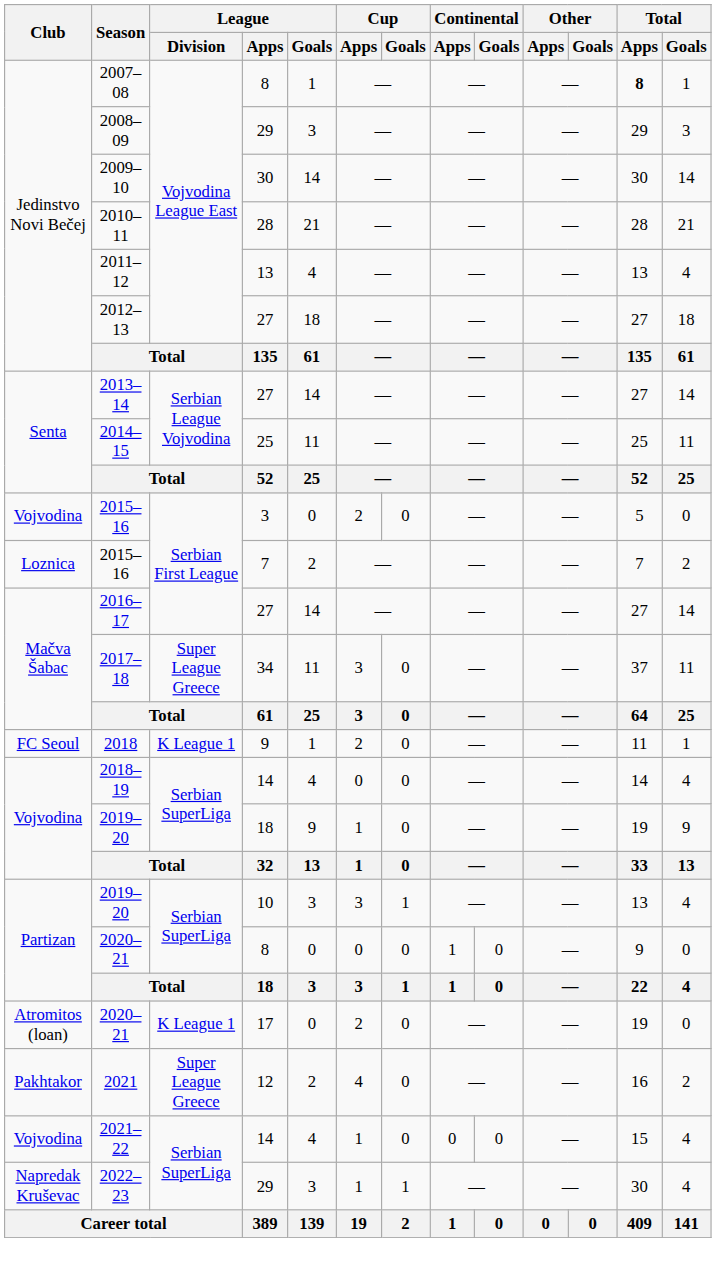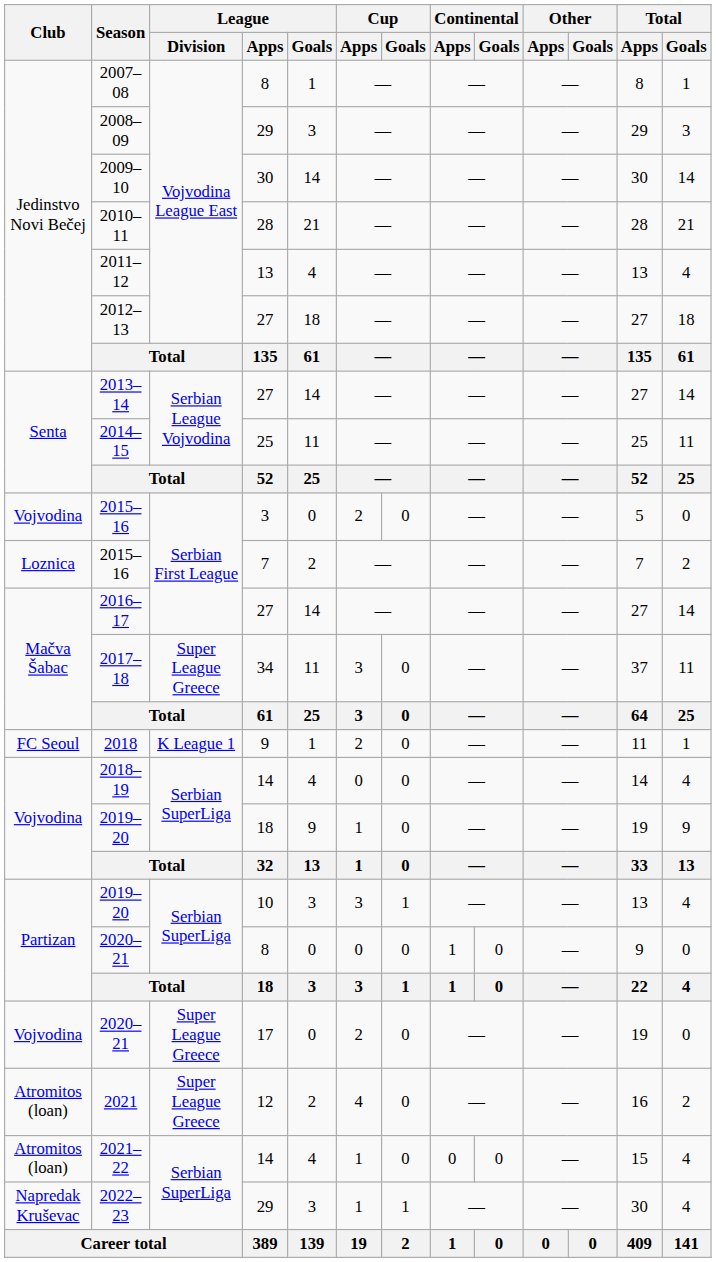 <table class="wikitable" style="text-align: center;font-size:90%">
 <tr>
 <th rowspan="2">Club</th>
 <th rowspan="2">Season</th>
 <th colspan="3">League</th>
 <th colspan="2">Cup</th>
 <th colspan="2">Continental</th>
 <th colspan="2">Other</th>
 <th colspan="2">Total</th>
 </tr>
 <tr>
 <th>Division</th>
 <th>Apps</th>
 <th>Goals</th>
 <th>Apps</th>
 <th>Goals</th>
 <th>Apps</th>
 <th>Goals</th>
 <th>Apps</th>
 <th>Goals</th>
 <th>Apps</th>
 <th>Goals</th>
 </tr>
 <tr>
 <td rowspan="7">Jedinstvo Novi Bečej</td>
 <td>2007–08</td>
 <td rowspan=6><a href='#'>Vojvodina League East</a></td>
 <td>8</td>
 <td>1</td>
 <td colspan="2">—</td>
 <td colspan="2">—</td>
 <td colspan="2">—</td>
-<td><strong>8</strong></td>
+<td>8</td>
 <td>1</td>
 </tr>
 <tr>
 <td>2008–09</td>
 <td>29</td>
 <td>3</td>
 <td colspan="2">—</td>
 <td colspan="2">—</td>
 <td colspan="2">—</td>
 <td>29</td>
 <td>3</td>
 </tr>
 <tr>
 <td>2009–10</td>
 <td>30</td>
 <td>14</td>
 <td colspan="2">—</td>
 <td colspan="2">—</td>
 <td colspan="2">—</td>
 <td>30</td>
 <td>14</td>
 </tr>
 <tr>
 <td>2010–11</td>
 <td>28</td>
 <td>21</td>
 <td colspan="2">—</td>
 <td colspan="2">—</td>
 <td colspan="2">—</td>
 <td>28</td>
 <td>21</td>
 </tr>
 <tr>
 <td>2011–12</td>
 <td>13</td>
 <td>4</td>
 <td colspan="2">—</td>
 <td colspan="2">—</td>
 <td colspan="2">—</td>
 <td>13</td>
 <td>4</td>
 </tr>
 <tr>
 <td>2012–13</td>
 <td>27</td>
 <td>18</td>
 <td colspan="2">—</td>
 <td colspan="2">—</td>
 <td colspan="2">—</td>
 <td>27</td>
 <td>18</td>
 </tr>
 <tr>
 <th colspan="2">Total</th>
 <th>135</th>
 <th>61</th>
 <th colspan="2">—</th>
 <th colspan="2">—</th>
 <th colspan="2">—</th>
 <th>135</th>
 <th>61</th>
 </tr>
 <tr>
 <td rowspan="3"><a href='#'>Senta</a></td>
 <td><a href='#'>2013–14</a></td>
 <td rowspan=2><a href='#'>Serbian League Vojvodina</a></td>
 <td>27</td>
 <td>14</td>
 <td colspan="2">—</td>
 <td colspan="2">—</td>
 <td colspan="2">—</td>
 <td>27</td>
 <td>14</td>
 </tr>
 <tr>
 <td><a href='#'>2014–15</a></td>
 <td>25</td>
 <td>11</td>
 <td colspan="2">—</td>
 <td colspan="2">—</td>
 <td colspan="2">—</td>
 <td>25</td>
 <td>11</td>
 </tr>
 <tr>
 <th colspan="2">Total</th>
 <th>52</th>
 <th>25</th>
 <th colspan="2">—</th>
 <th colspan="2">—</th>
 <th colspan="2">—</th>
 <th>52</th>
 <th>25</th>
 </tr>
 <tr>
 <td><a href='#'>Vojvodina</a></td>
 <td><a href='#'>2015–16</a></td>
 <td rowspan=3><a href='#'>Serbian First League</a></td>
 <td>3</td>
 <td>0</td>
 <td>2</td>
 <td>0</td>
 <td colspan="2">—</td>
 <td colspan="2">—</td>
 <td>5</td>
 <td>0</td>
 </tr>
 <tr>
 <td><a href='#'>Loznica</a></td>
 <td>2015–16</td>
 <td>7</td>
 <td>2</td>
 <td colspan="2">—</td>
 <td colspan="2">—</td>
 <td colspan="2">—</td>
 <td>7</td>
 <td>2</td>
 </tr>
 <tr>
 <td rowspan="3"><a href='#'>Mačva Šabac</a></td>
 <td><a href='#'>2016–17</a></td>
 <td>27</td>
 <td>14</td>
 <td colspan="2">—</td>
 <td colspan="2">—</td>
 <td colspan="2">—</td>
 <td>27</td>
 <td>14</td>
 </tr>
 <tr>
 <td><a href='#'>2017–18</a></td>
 <td><a href='#'>Super League Greece</a></td>
 <td>34</td>
 <td>11</td>
 <td>3</td>
 <td>0</td>
 <td colspan="2">—</td>
 <td colspan="2">—</td>
 <td>37</td>
 <td>11</td>
 </tr>
 <tr>
 <th colspan="2">Total</th>
 <th>61</th>
 <th>25</th>
 <th>3</th>
 <th>0</th>
 <th colspan="2">—</th>
 <th colspan="2">—</th>
 <th>64</th>
 <th>25</th>
 </tr>
 <tr>
 <td><a href='#'>FC Seoul</a></td>
 <td><a href='#'>2018</a></td>
 <td><a href='#'>K League 1</a></td>
 <td>9</td>
 <td>1</td>
 <td>2</td>
 <td>0</td>
 <td colspan="2">—</td>
 <td colspan="2">—</td>
 <td>11</td>
 <td>1</td>
 </tr>
 <tr>
 <td rowspan="3"><a href='#'>Vojvodina</a></td>
 <td><a href='#'>2018–19</a></td>
 <td rowspan=2><a href='#'>Serbian SuperLiga</a></td>
 <td>14</td>
 <td>4</td>
 <td>0</td>
 <td>0</td>
 <td colspan="2">—</td>
 <td colspan="2">—</td>
 <td>14</td>
 <td>4</td>
 </tr>
 <tr>
 <td><a href='#'>2019–20</a></td>
 <td>18</td>
 <td>9</td>
 <td>1</td>
 <td>0</td>
 <td colspan="2">—</td>
 <td colspan="2">—</td>
 <td>19</td>
 <td>9</td>
 </tr>
 <tr>
 <th colspan="2">Total</th>
 <th>32</th>
 <th>13</th>
 <th>1</th>
 <th>0</th>
 <th colspan="2">—</th>
 <th colspan="2">—</th>
 <th>33</th>
 <th>13</th>
 </tr>
 <tr>
 <td rowspan="3"><a href='#'>Partizan</a></td>
 <td><a href='#'>2019–20</a></td>
 <td rowspan="2"><a href='#'>Serbian SuperLiga</a></td>
 <td>10</td>
 <td>3</td>
 <td>3</td>
 <td>1</td>
 <td colspan="2">—</td>
 <td colspan="2">—</td>
 <td>13</td>
 <td>4</td>
 </tr>
 <tr>
 <td><a href='#'>2020–21</a></td>
 <td>8</td>
 <td>0</td>
 <td>0</td>
 <td>0</td>
 <td>1</td>
 <td>0</td>
 <td colspan=2>—</td>
 <td>9</td>
 <td>0</td>
 </tr>
 <tr>
 <th colspan="2">Total</th>
 <th>18</th>
 <th>3</th>
 <th>3</th>
 <th>1</th>
 <th>1</th>
 <th>0</th>
 <th colspan="2">—</th>
 <th>22</th>
 <th>4</th>
 </tr>
 <tr>
-<td><a href='#'>Atromitos</a> (loan)</td>
+<td><a href='#'>Vojvodina</a></td>
 <td><a href='#'>2020–21</a></td>
-<td><a href='#'>K League 1</a></td>
+<td><a href='#'>Super League Greece</a></td>
 <td>17</td>
 <td>0</td>
 <td>2</td>
 <td>0</td>
 <td colspan="2">—</td>
 <td colspan="2">—</td>
 <td>19</td>
 <td>0</td>
 </tr>
 <tr>
-<td><a href='#'>Pakhtakor</a></td>
+<td><a href='#'>Atromitos</a> (loan)</td>
 <td><a href='#'>2021</a></td>
 <td><a href='#'>Super League Greece</a></td>
 <td>12</td>
 <td>2</td>
 <td>4</td>
 <td>0</td>
 <td colspan="2">—</td>
 <td colspan="2">—</td>
 <td>16</td>
 <td>2</td>
 </tr>
 <tr>
-<td><a href='#'>Vojvodina</a></td>
+<td><a href='#'>Atromitos</a> (loan)</td>
 <td><a href='#'>2021–22</a></td>
 <td rowspan="2"><a href='#'>Serbian SuperLiga</a></td>
 <td>14</td>
 <td>4</td>
 <td>1</td>
 <td>0</td>
 <td>0</td>
 <td>0</td>
 <td colspan="2">—</td>
 <td>15</td>
 <td>4</td>
 </tr>
 <tr>
 <td><a href='#'>Napredak Kruševac</a></td>
 <td><a href='#'>2022–23</a></td>
 <td>29</td>
 <td>3</td>
 <td>1</td>
 <td>1</td>
 <td colspan="2">—</td>
 <td colspan="2">—</td>
 <td>30</td>
 <td>4</td>
 </tr>
 <tr>
 <th colspan="3">Career total</th>
 <th>389</th>
 <th>139</th>
 <th>19</th>
 <th>2</th>
 <th>1</th>
 <th>0</th>
 <th>0</th>
 <th>0</th>
 <th>409</th>
 <th>141</th>
 </tr>
 </table>
